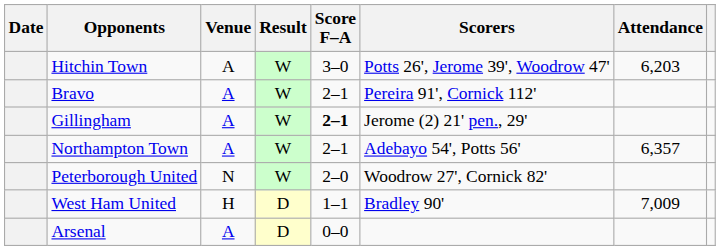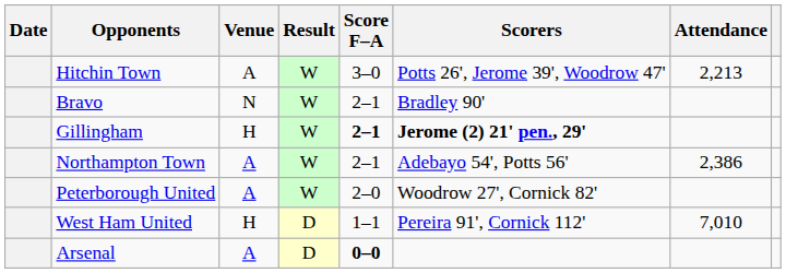 <table class="wikitable sortable plainrowheaders" style=text-align:center>
 <tr>
 <th scope=col>Date</th>
 <th scope=col>Opponents</th>
 <th scope=col>Venue</th>
 <th scope=col>Result</th>
 <th scope=col>Score<br>F–A</th>
 <th scope=col class=unsortable>Scorers</th>
 <th scope=col>Attendance</th>
 <th scope=col class=unsortable></th>
 </tr>
 <tr>
 <th scope=row></th>
 <td align=left><a href='#'>Hitchin Town</a></td>
 <td>A</td>
 <td style=background-color:#CCFFCC>W</td>
 <td>3–0</td>
 <td align=left><a href='#'>Potts</a> 26', <a href='#'>Jerome</a> 39', <a href='#'>Woodrow</a> 47'</td>
-<td>6,203</td>
+<td>2,213</td>
 <td></td>
 </tr>
 <tr>
 <th scope=row></th>
 <td align=left><a href='#'>Bravo</a></td>
-<td><a href='#'>A</a></td>
+<td>N</td>
 <td style=background-color:#CCFFCC>W</td>
 <td>2–1</td>
-<td align=left><a href='#'>Pereira</a> 91', <a href='#'>Cornick</a> 112'</td>
+<td align=left><a href='#'>Bradley</a> 90'</td>
 <td></td>
 <td></td>
 </tr>
 <tr>
 <th scope=row></th>
 <td align=left><a href='#'>Gillingham</a></td>
-<td><a href='#'>A</a></td>
+<td>H</td>
 <td style=background-color:#CCFFCC>W</td>
 <td><strong>2–1</strong></td>
-<td align=left>Jerome (2) 21' <a href='#'>pen.</a>, 29'</td>
+<td align=left><strong>Jerome (2) 21' <a href='#'>pen.</a>, 29'</strong></td>
 <td></td>
 <td></td>
 </tr>
 <tr>
 <th scope=row></th>
 <td align=left><a href='#'>Northampton Town</a></td>
 <td><a href='#'>A</a></td>
 <td style=background-color:#CCFFCC>W</td>
 <td>2–1</td>
 <td align=left><a href='#'>Adebayo</a> 54', Potts 56'</td>
-<td>6,357</td>
+<td>2,386</td>
 <td></td>
 </tr>
 <tr>
 <th scope=row></th>
 <td align=left><a href='#'>Peterborough United</a></td>
-<td>N</td>
+<td><a href='#'>A</a></td>
 <td style=background-color:#CCFFCC>W</td>
 <td>2–0</td>
 <td align=left>Woodrow 27', Cornick 82'</td>
 <td></td>
 <td></td>
 </tr>
 <tr>
 <th scope=row></th>
 <td align=left><a href='#'>West Ham United</a></td>
 <td>H</td>
 <td style=background-color:#FFFFCC>D</td>
 <td>1–1</td>
-<td align=left><a href='#'>Bradley</a> 90'</td>
-<td>7,009</td>
+<td align=left><a href='#'>Pereira</a> 91', <a href='#'>Cornick</a> 112'</td>
+<td>7,010</td>
 <td></td>
 </tr>
 <tr>
 <th scope=row></th>
 <td align=left><a href='#'>Arsenal</a></td>
 <td><a href='#'>A</a></td>
 <td style=background-color:#FFFFCC>D</td>
-<td>0–0</td>
+<td><strong>0–0</strong></td>
 <td align=left></td>
 <td></td>
 <td></td>
 </tr>
 </table>
